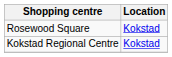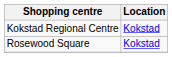 <table class="wikitable sortable">
 <tr>
 <th>Shopping centre</th>
 <th>Location</th>
 </tr>
 <tr>
-<td>Rosewood Square</td>
+<td>Kokstad Regional Centre</td>
 <td><a href='#'>Kokstad</a></td>
 </tr>
 <tr>
-<td>Kokstad Regional Centre</td>
+<td>Rosewood Square</td>
 <td><a href='#'>Kokstad</a></td>
 </tr>
 <tr>
 </tr>
 </table>
